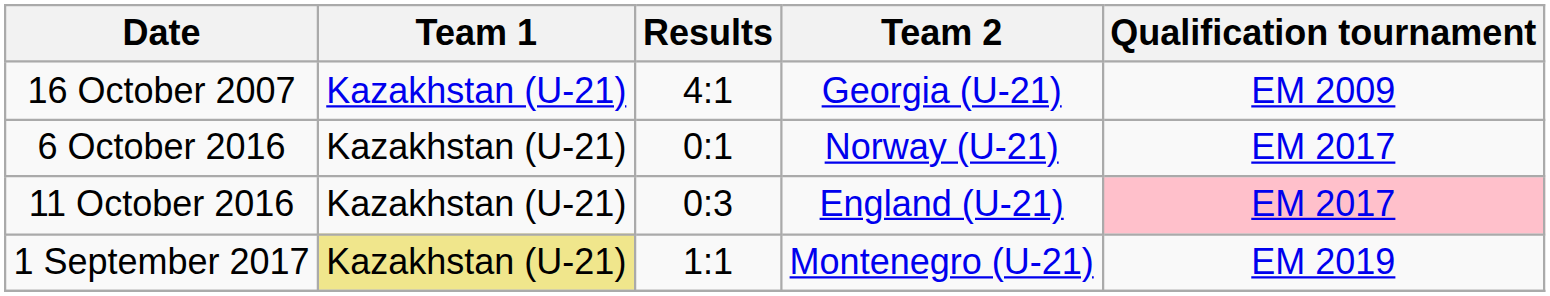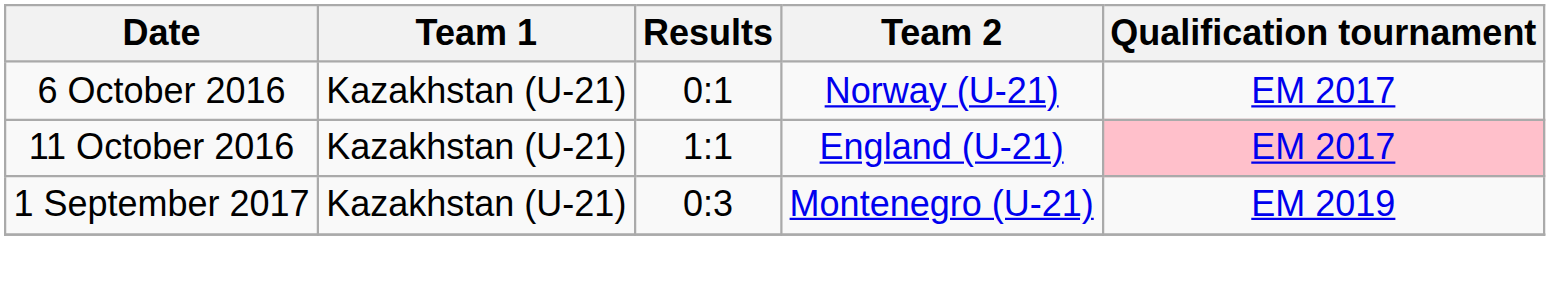 <table class="wikitable" style="text-align: center;">
 <tr>
 <th>Date</th>
 <th>Team 1</th>
 <th>Results</th>
 <th>Team 2</th>
 <th>Qualification tournament</th>
-</tr>
-<tr>
-<td>16 October 2007</td>
-<td><a href='#'>Kazakhstan (U-21)</a></td>
-<td>4:1</td>
-<td><a href='#'>Georgia (U-21)</a></td>
-<td><a href='#'>EM 2009</a></td>
 </tr>
 <tr>
 <td>6 October 2016</td>
 <td>Kazakhstan (U-21)</td>
 <td>0:1</td>
 <td><a href='#'>Norway (U-21)</a></td>
 <td><a href='#'>EM 2017</a></td>
 </tr>
 <tr>
 <td>11 October 2016</td>
 <td>Kazakhstan (U-21)</td>
-<td>0:3</td>
+<td>1:1</td>
 <td><a href='#'>England (U-21)</a></td>
 <td style="background: pink;"><a href='#'>EM 2017</a></td>
 </tr>
 <tr>
 <td>1 September 2017</td>
-<td style="background: khaki;">Kazakhstan (U-21)</td>
-<td>1:1</td>
+<td>Kazakhstan (U-21)</td>
+<td>0:3</td>
 <td><a href='#'>Montenegro (U-21)</a></td>
 <td><a href='#'>EM 2019</a></td>
 </tr>
 <tr>
 </tr>
 </table>
